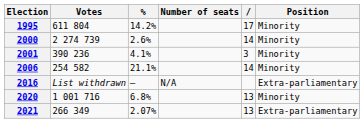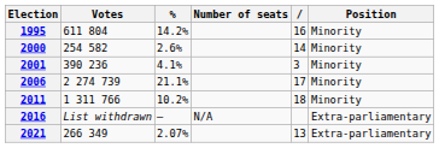 <table class="wikitable">
 <tr>
 <th>Election</th>
 <th>Votes</th>
 <th>%</th>
 <th>Number of seats</th>
 <th>/</th>
 <th>Position</th>
 </tr>
 <tr>
 <th><a href='#'>1995</a></th>
 <td>611 804</td>
 <td>14.2%</td>
 <td></td>
-<td> 17</td>
+<td> 16</td>
 <td>Minority</td>
 </tr>
 <tr>
 <th><a href='#'>2000</a></th>
-<td>2 274 739 </td>
+<td>254 582</td>
 <td>2.6%</td>
 <td></td>
 <td> 14</td>
 <td>Minority</td>
 </tr>
 <tr>
 <th><a href='#'>2001</a></th>
 <td>390 236</td>
 <td>4.1%</td>
 <td></td>
 <td> 3</td>
 <td>Minority</td>
 </tr>
 <tr>
 <th><a href='#'>2006</a></th>
-<td>254 582</td>
+<td>2 274 739 </td>
 <td>21.1%</td>
 <td></td>
-<td> 14</td>
+<td> 17</td>
+<td>Minority</td>
+</tr>
+<tr>
+<th><a href='#'>2011</a></th>
+<td>1 311 766 </td>
+<td>10.2%</td>
+<td></td>
+<td> 18</td>
 <td>Minority</td>
 </tr>
 <tr>
 <th><a href='#'>2016</a></th>
 <td><em>List withdrawn</em></td>
 <td>–</td>
 <td>N/A</td>
 <td></td>
 <td>Extra-parliamentary</td>
 </tr>
 <tr>
-<th><a href='#'>2020</a></th>
-<td>1 001 716</td>
-<td>6.8%</td>
-<td></td>
-<td> 13</td>
-<td>Minority</td>
-</tr>
-<tr>
 <th><a href='#'>2021</a></th>
 <td>266 349</td>
 <td>2.07%</td>
 <td></td>
 <td> 13</td>
 <td>Extra-parliamentary</td>
 </tr>
 </table>
